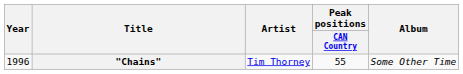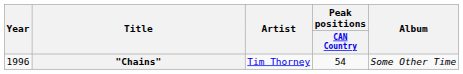 <table class="wikitable plainrowheaders" style=text-align:center;>
 <tr>
 <th scope="col" rowspan="2">Year</th>
 <th scope="col" rowspan="2" style="width:22em;">Title</th>
 <th scope="col" rowspan="2">Artist</th>
 <th scope="col">Peak positions</th>
 <th scope="col" rowspan="2">Album</th>
 </tr>
 <tr style="font-size:smaller;">
 <th width="65"><a href='#'>CAN Country</a></th>
 </tr>
 <tr>
 <td>1996</td>
 <th scope="row">"Chains"</th>
 <td><a href='#'>Tim Thorney</a></td>
-<td>55</td>
+<td>54</td>
 <td align="left"><em>Some Other Time</em></td>
 </tr>
 </table>
